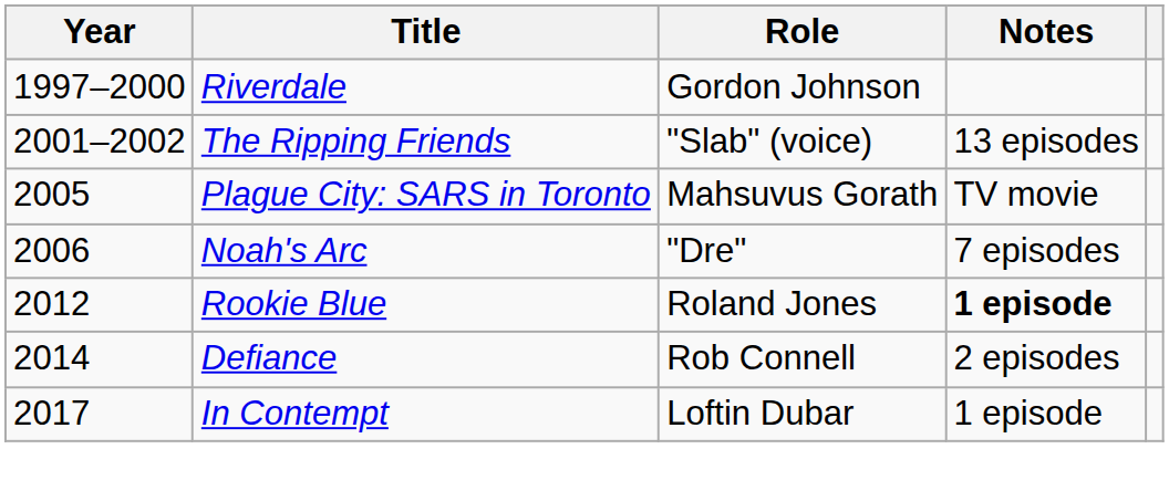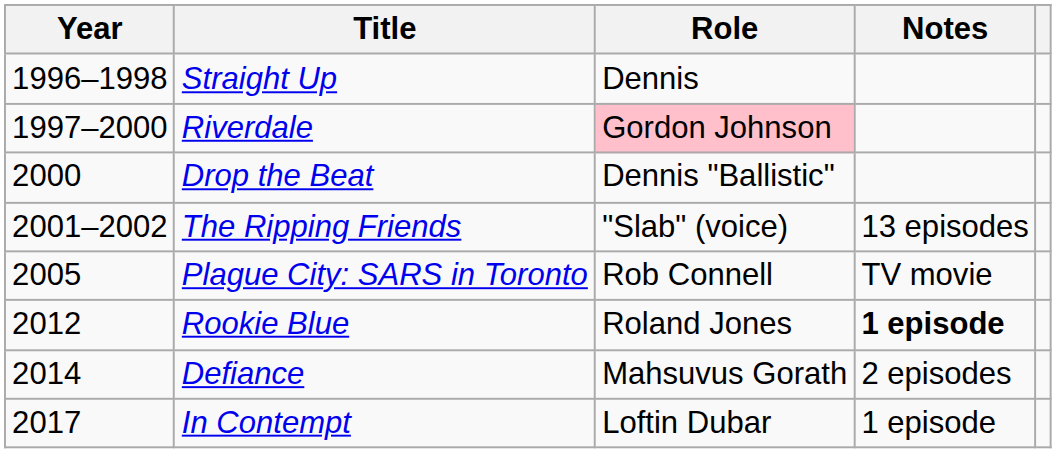 <table class="wikitable sortable">
 <tr>
 <th>Year</th>
 <th>Title</th>
 <th>Role</th>
 <th class="unsortable">Notes</th>
 <th class="unsortable"></th>
 </tr>
 <tr>
+<td>1996–1998</td>
+<td><em><a href='#'>Straight Up</a></em></td>
+<td>Dennis</td>
+<td></td>
+<td></td>
+</tr>
+<tr>
 <td>1997–2000</td>
 <td><em><a href='#'>Riverdale</a></em></td>
-<td>Gordon Johnson</td>
+<td style="background: pink;">Gordon Johnson</td>
+<td></td>
+<td></td>
+</tr>
+<tr>
+<td>2000</td>
+<td><em><a href='#'>Drop the Beat</a></em></td>
+<td>Dennis "Ballistic"</td>
 <td></td>
 <td></td>
 </tr>
 <tr>
 <td>2001–2002</td>
 <td data-sort-value="Ripping Friends, The"><em><a href='#'>The Ripping Friends</a></em></td>
 <td>"Slab" (voice)</td>
 <td>13 episodes</td>
 <td></td>
 </tr>
 <tr>
 <td>2005</td>
 <td><em><a href='#'>Plague City: SARS in Toronto</a></em></td>
-<td>Mahsuvus Gorath</td>
+<td>Rob Connell</td>
 <td>TV movie</td>
-<td></td>
-</tr>
-<tr>
-<td>2006</td>
-<td><em><a href='#'>Noah's Arc</a></em></td>
-<td>"Dre"</td>
-<td>7 episodes</td>
 <td></td>
 </tr>
 <tr>
 <td>2012</td>
 <td><em><a href='#'>Rookie Blue</a></em></td>
 <td>Roland Jones</td>
 <td><strong>1 episode</strong></td>
 <td></td>
 </tr>
 <tr>
 <td>2014</td>
 <td><em><a href='#'>Defiance</a></em></td>
-<td>Rob Connell</td>
+<td>Mahsuvus Gorath</td>
 <td>2 episodes</td>
 <td></td>
 </tr>
 <tr>
 <td>2017</td>
 <td><em><a href='#'>In Contempt</a></em></td>
 <td>Loftin Dubar</td>
 <td>1 episode</td>
 <td></td>
 </tr>
 </table>
